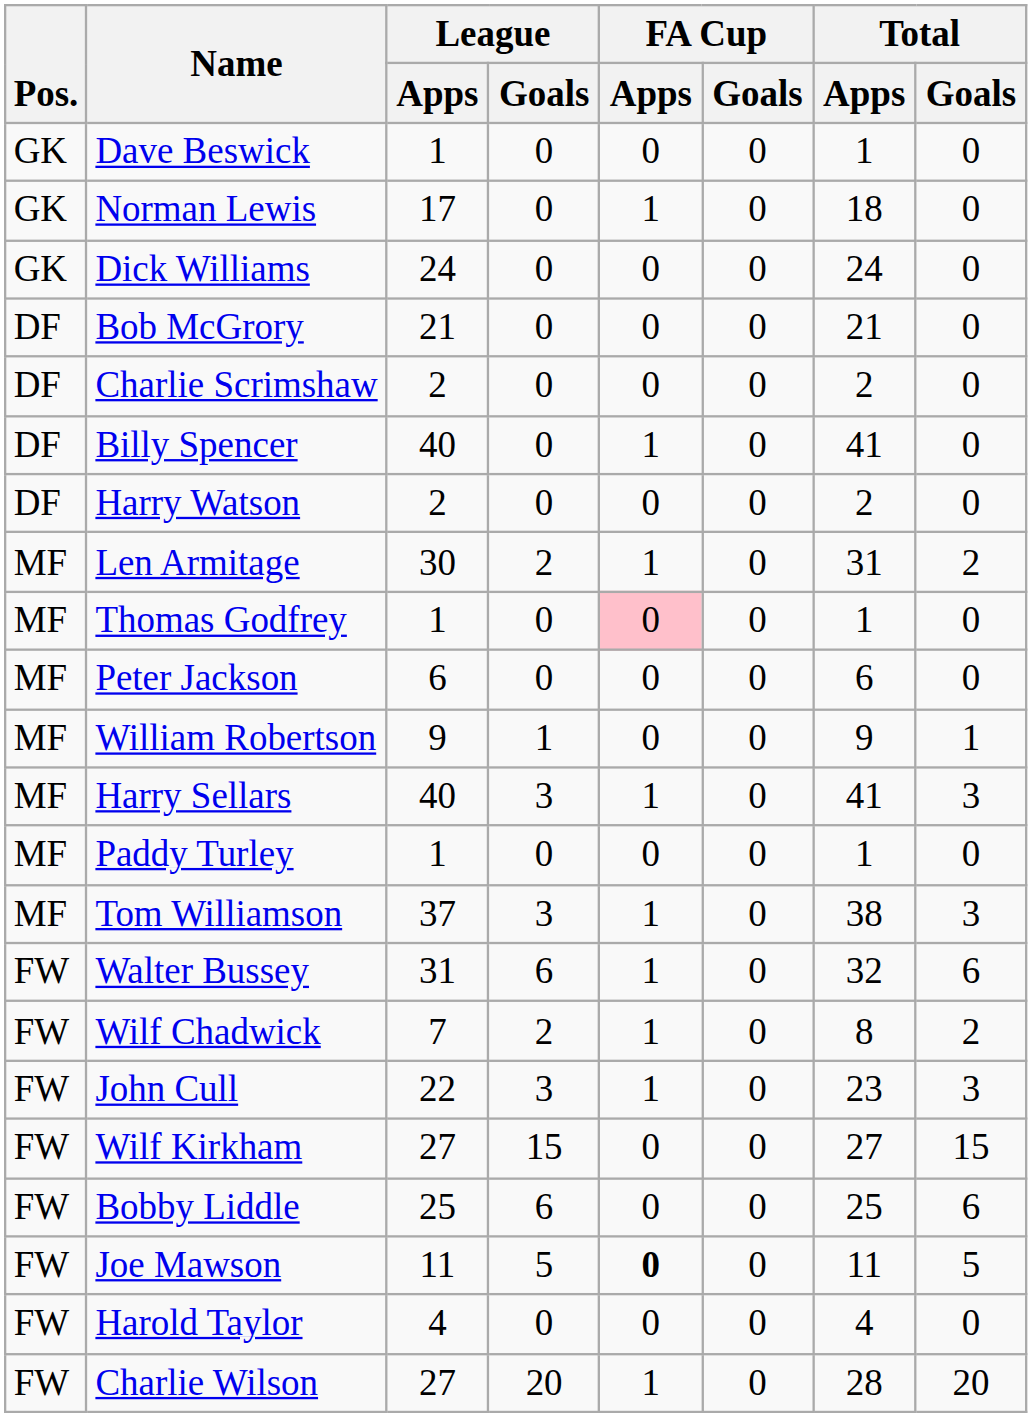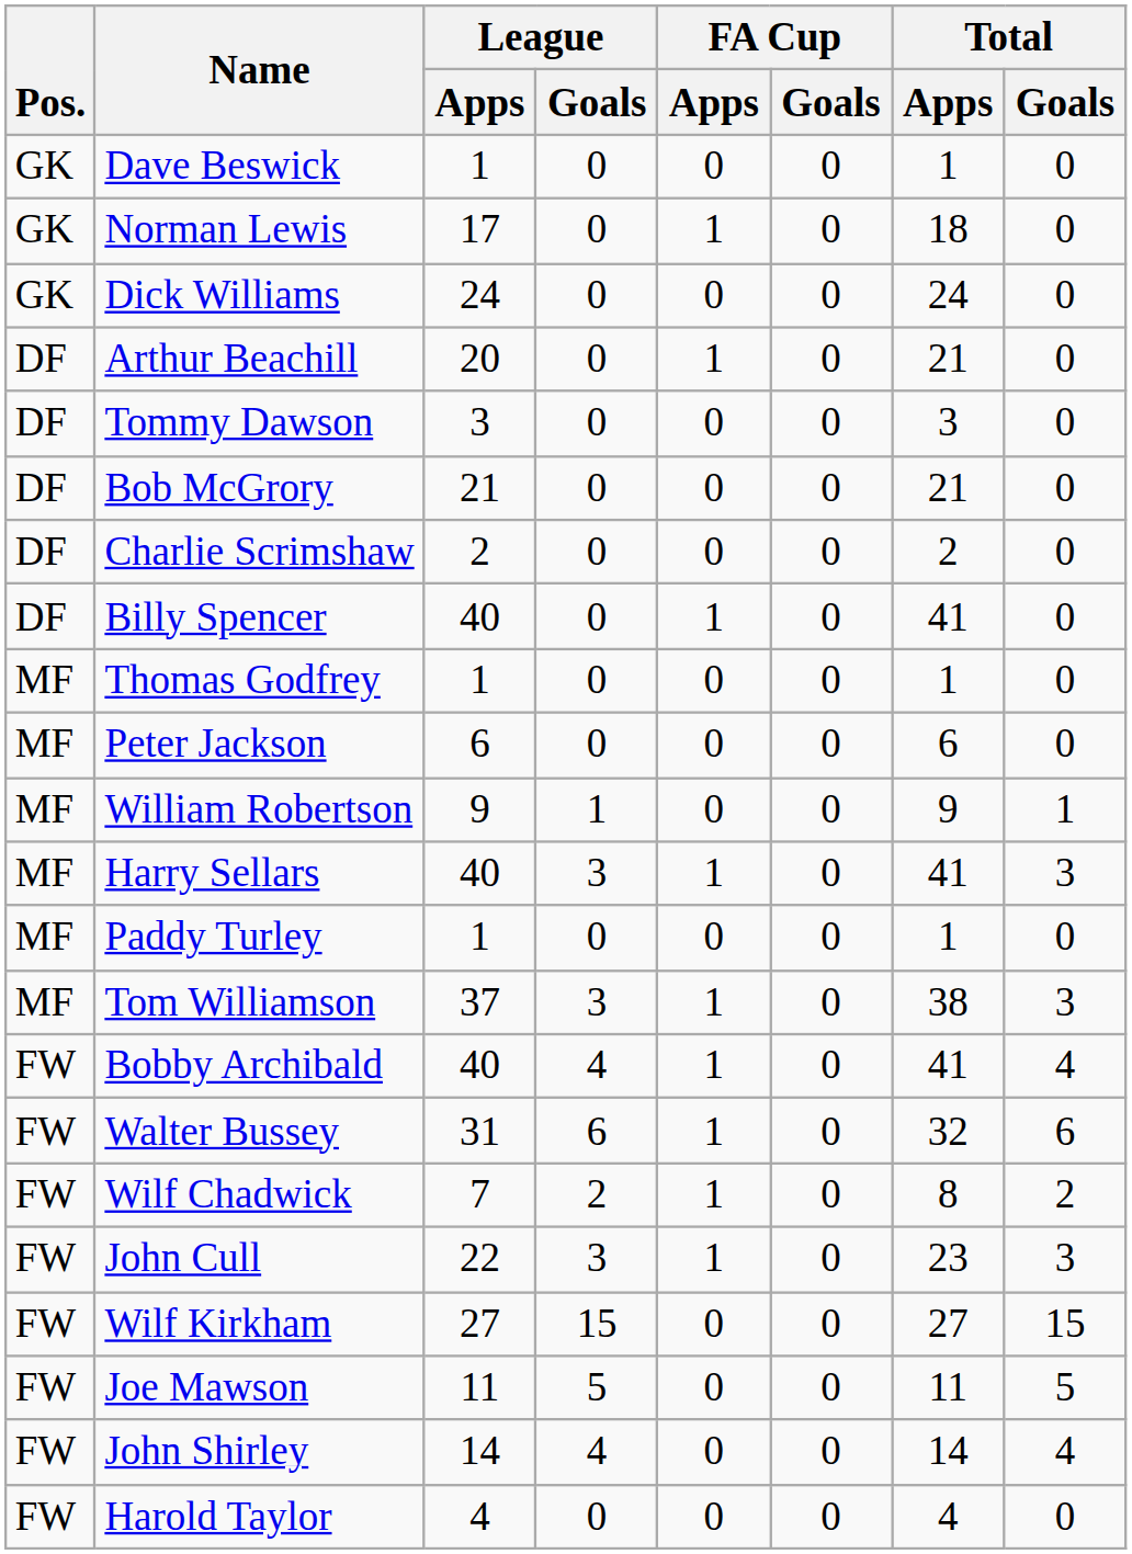 <table class="wikitable" style="text-align:center">
 <tr>
 <th rowspan="2" valign="bottom">Pos.</th>
 <th rowspan="2">Name</th>
 <th colspan="2" width="85">League</th>
 <th colspan="2" width="85">FA Cup</th>
 <th colspan="2" width="85">Total</th>
 </tr>
 <tr>
 <th>Apps</th>
 <th>Goals</th>
 <th>Apps</th>
 <th>Goals</th>
 <th>Apps</th>
 <th>Goals</th>
 </tr>
 <tr>
 <td align="left">GK</td>
 <td align="left"> <a href='#'>Dave Beswick</a></td>
 <td>1</td>
 <td>0</td>
 <td>0</td>
 <td>0</td>
 <td>1</td>
 <td>0</td>
 </tr>
 <tr>
 <td align="left">GK</td>
 <td align="left"> <a href='#'>Norman Lewis</a></td>
 <td>17</td>
 <td>0</td>
 <td>1</td>
 <td>0</td>
 <td>18</td>
 <td>0</td>
 </tr>
 <tr>
 <td align="left">GK</td>
 <td align="left"> <a href='#'>Dick Williams</a></td>
 <td>24</td>
 <td>0</td>
 <td>0</td>
 <td>0</td>
 <td>24</td>
 <td>0</td>
 </tr>
 <tr>
 <td align="left">DF</td>
+<td align="left"> <a href='#'>Arthur Beachill</a></td>
+<td>20</td>
+<td>0</td>
+<td>1</td>
+<td>0</td>
+<td>21</td>
+<td>0</td>
+</tr>
+<tr>
+<td align="left">DF</td>
+<td align="left"> <a href='#'>Tommy Dawson</a></td>
+<td>3</td>
+<td>0</td>
+<td>0</td>
+<td>0</td>
+<td>3</td>
+<td>0</td>
+</tr>
+<tr>
+<td align="left">DF</td>
 <td align="left"> <a href='#'>Bob McGrory</a></td>
 <td>21</td>
 <td>0</td>
 <td>0</td>
 <td>0</td>
 <td>21</td>
 <td>0</td>
 </tr>
 <tr>
 <td align="left">DF</td>
 <td align="left"> <a href='#'>Charlie Scrimshaw</a></td>
 <td>2</td>
 <td>0</td>
 <td>0</td>
 <td>0</td>
 <td>2</td>
 <td>0</td>
 </tr>
 <tr>
 <td align="left">DF</td>
 <td align="left"> <a href='#'>Billy Spencer</a></td>
 <td>40</td>
 <td>0</td>
 <td>1</td>
 <td>0</td>
 <td>41</td>
 <td>0</td>
 </tr>
 <tr>
-<td align="left">DF</td>
-<td align="left"> <a href='#'>Harry Watson</a></td>
-<td>2</td>
-<td>0</td>
-<td>0</td>
-<td>0</td>
-<td>2</td>
-<td>0</td>
-</tr>
-<tr>
-<td align="left">MF</td>
-<td align="left"> <a href='#'>Len Armitage</a></td>
-<td>30</td>
-<td>2</td>
-<td>1</td>
-<td>0</td>
-<td>31</td>
-<td>2</td>
-</tr>
-<tr>
 <td align="left">MF</td>
 <td align="left"> <a href='#'>Thomas Godfrey</a></td>
 <td>1</td>
 <td>0</td>
-<td style="background: pink;">0</td>
+<td>0</td>
 <td>0</td>
 <td>1</td>
 <td>0</td>
 </tr>
 <tr>
 <td align="left">MF</td>
 <td align="left"> <a href='#'>Peter Jackson</a></td>
 <td>6</td>
 <td>0</td>
 <td>0</td>
 <td>0</td>
 <td>6</td>
 <td>0</td>
 </tr>
 <tr>
 <td align="left">MF</td>
 <td align="left"> <a href='#'>William Robertson</a></td>
 <td>9</td>
 <td>1</td>
 <td>0</td>
 <td>0</td>
 <td>9</td>
 <td>1</td>
 </tr>
 <tr>
 <td align="left">MF</td>
 <td align="left"> <a href='#'>Harry Sellars</a></td>
 <td>40</td>
 <td>3</td>
 <td>1</td>
 <td>0</td>
 <td>41</td>
 <td>3</td>
 </tr>
 <tr>
 <td align="left">MF</td>
 <td align="left"> <a href='#'>Paddy Turley</a></td>
 <td>1</td>
 <td>0</td>
 <td>0</td>
 <td>0</td>
 <td>1</td>
 <td>0</td>
 </tr>
 <tr>
 <td align="left">MF</td>
 <td align="left"> <a href='#'>Tom Williamson</a></td>
 <td>37</td>
 <td>3</td>
 <td>1</td>
 <td>0</td>
 <td>38</td>
 <td>3</td>
 </tr>
 <tr>
 <td align="left">FW</td>
+<td align="left"> <a href='#'>Bobby Archibald</a></td>
+<td>40</td>
+<td>4</td>
+<td>1</td>
+<td>0</td>
+<td>41</td>
+<td>4</td>
+</tr>
+<tr>
+<td align="left">FW</td>
 <td align="left"> <a href='#'>Walter Bussey</a></td>
 <td>31</td>
 <td>6</td>
 <td>1</td>
 <td>0</td>
 <td>32</td>
 <td>6</td>
 </tr>
 <tr>
 <td align="left">FW</td>
 <td align="left"> <a href='#'>Wilf Chadwick</a></td>
 <td>7</td>
 <td>2</td>
 <td>1</td>
 <td>0</td>
 <td>8</td>
 <td>2</td>
 </tr>
 <tr>
 <td align="left">FW</td>
 <td align="left"> <a href='#'>John Cull</a></td>
 <td>22</td>
 <td>3</td>
 <td>1</td>
 <td>0</td>
 <td>23</td>
 <td>3</td>
 </tr>
 <tr>
 <td align="left">FW</td>
 <td align="left"> <a href='#'>Wilf Kirkham</a></td>
 <td>27</td>
 <td>15</td>
 <td>0</td>
 <td>0</td>
 <td>27</td>
 <td>15</td>
 </tr>
 <tr>
 <td align="left">FW</td>
-<td align="left"> <a href='#'>Bobby Liddle</a></td>
-<td>25</td>
-<td>6</td>
+<td align="left"> <a href='#'>Joe Mawson</a></td>
+<td>11</td>
+<td>5</td>
 <td>0</td>
 <td>0</td>
-<td>25</td>
-<td>6</td>
+<td>11</td>
+<td>5</td>
 </tr>
 <tr>
 <td align="left">FW</td>
-<td align="left"> <a href='#'>Joe Mawson</a></td>
-<td>11</td>
-<td>5</td>
-<td><strong>0</strong></td>
+<td align="left"> <a href='#'>John Shirley</a></td>
+<td>14</td>
+<td>4</td>
 <td>0</td>
-<td>11</td>
-<td>5</td>
+<td>0</td>
+<td>14</td>
+<td>4</td>
 </tr>
 <tr>
 <td align="left">FW</td>
 <td align="left"> <a href='#'>Harold Taylor</a></td>
 <td>4</td>
 <td>0</td>
 <td>0</td>
 <td>0</td>
 <td>4</td>
 <td>0</td>
 </tr>
-<tr>
-<td align="left">FW</td>
-<td align="left"> <a href='#'>Charlie Wilson</a></td>
-<td>27</td>
-<td>20</td>
-<td>1</td>
-<td>0</td>
-<td>28</td>
-<td>20</td>
-</tr>
 </table>
